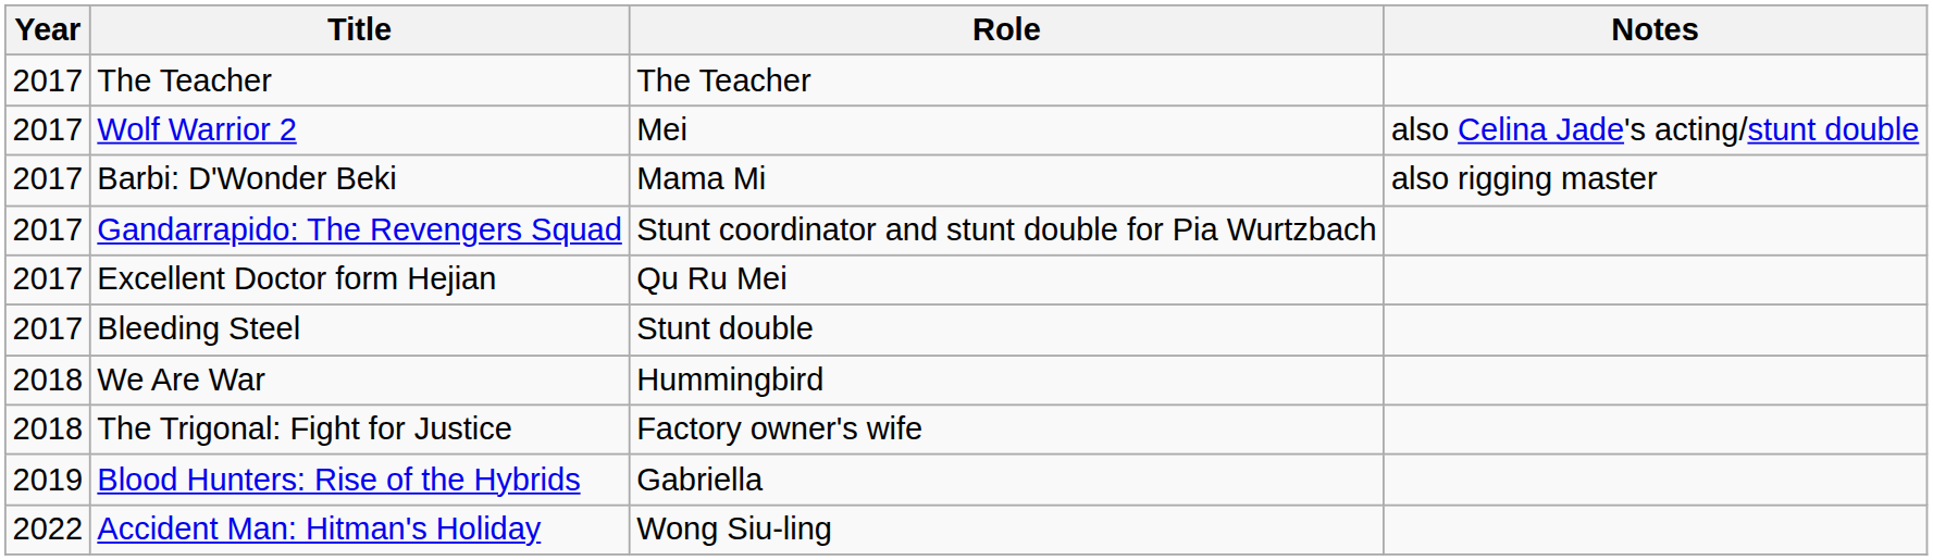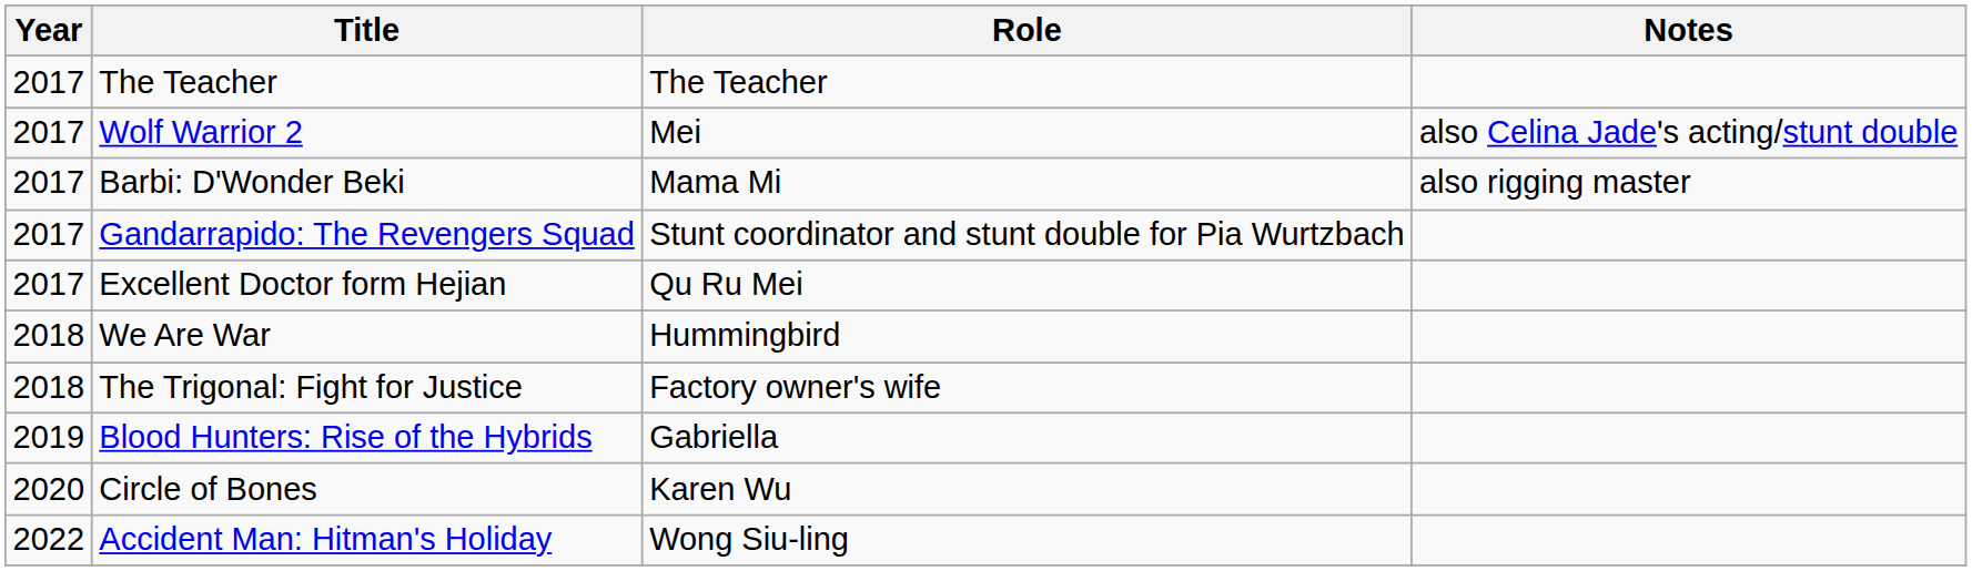 <table class="wikitable">
 <tr>
 <th>Year</th>
 <th>Title</th>
 <th>Role</th>
 <th>Notes</th>
 </tr>
 <tr>
 <td>2017</td>
 <td>The Teacher</td>
 <td>The Teacher</td>
 <td></td>
 </tr>
 <tr>
 <td>2017</td>
 <td><a href='#'>Wolf Warrior 2</a></td>
 <td>Mei</td>
 <td>also <a href='#'>Celina Jade</a>'s acting/<a href='#'>stunt double</a></td>
 </tr>
 <tr>
 <td>2017</td>
 <td>Barbi: D'Wonder Beki</td>
 <td>Mama Mi</td>
 <td>also rigging master</td>
 </tr>
 <tr>
 <td>2017</td>
 <td><a href='#'>Gandarrapido: The Revengers Squad</a></td>
 <td>Stunt coordinator and stunt double for Pia Wurtzbach</td>
 <td></td>
 </tr>
 <tr>
 <td>2017</td>
 <td>Excellent Doctor form Hejian</td>
 <td>Qu Ru Mei</td>
 <td></td>
 </tr>
 <tr>
-<td>2017</td>
-<td>Bleeding Steel</td>
-<td>Stunt double</td>
-<td></td>
-</tr>
-<tr>
 <td>2018</td>
 <td>We Are War</td>
 <td>Hummingbird</td>
 <td></td>
 </tr>
 <tr>
 <td>2018</td>
 <td>The Trigonal: Fight for Justice</td>
 <td>Factory owner's wife</td>
 <td></td>
 </tr>
 <tr>
 <td>2019</td>
 <td><a href='#'>Blood Hunters: Rise of the Hybrids</a></td>
 <td>Gabriella</td>
 <td></td>
 </tr>
 <tr>
+<td>2020</td>
+<td>Circle of Bones</td>
+<td>Karen Wu</td>
+<td></td>
+</tr>
+<tr>
 <td>2022</td>
 <td><a href='#'>Accident Man: Hitman's Holiday</a></td>
 <td>Wong Siu-ling</td>
 <td></td>
 </tr>
 </table>
